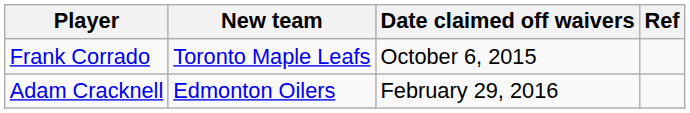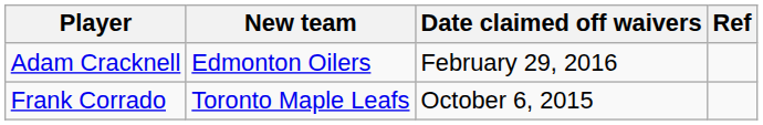 <table class="wikitable">
 <tr>
 <th>Player</th>
 <th>New team</th>
 <th>Date claimed off waivers</th>
 <th>Ref</th>
 </tr>
 <tr>
+<td><a href='#'>Adam Cracknell</a></td>
+<td><a href='#'>Edmonton Oilers</a></td>
+<td>February 29, 2016</td>
+<td></td>
+</tr>
+<tr>
 <td><a href='#'>Frank Corrado</a></td>
 <td><a href='#'>Toronto Maple Leafs</a></td>
 <td>October 6, 2015</td>
 <td></td>
 </tr>
-<tr>
-<td><a href='#'>Adam Cracknell</a></td>
-<td><a href='#'>Edmonton Oilers</a></td>
-<td>February 29, 2016</td>
-<td></td>
-</tr>
 </table>
